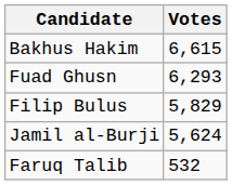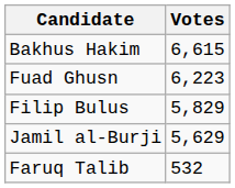 <table class=wikitable>
 <tr>
 <th>Candidate</th>
 <th>Votes</th>
 </tr>
 <tr>
 <td>Bakhus Hakim</td>
 <td>6,615</td>
 </tr>
 <tr>
 <td>Fuad Ghusn</td>
-<td>6,293</td>
+<td>6,223</td>
 </tr>
 <tr>
 <td>Filip Bulus</td>
 <td>5,829</td>
 </tr>
 <tr>
 <td>Jamil al-Burji</td>
-<td>5,624</td>
+<td>5,629</td>
 </tr>
 <tr>
 <td>Faruq Talib</td>
 <td>532</td>
 </tr>
 </table>
